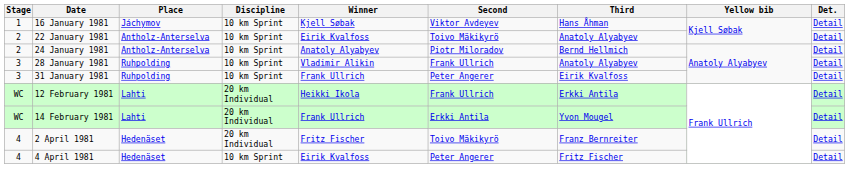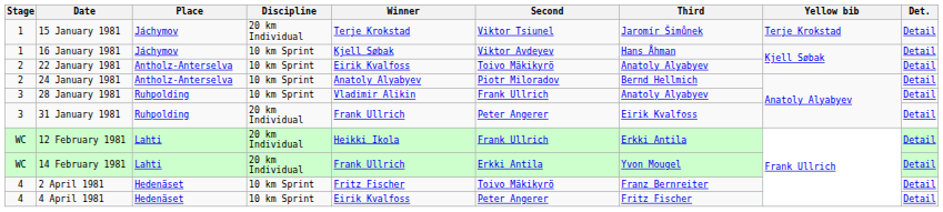 <table class="wikitable" style="font-size:95%;">
 <tr>
 <th width="10">Stage</th>
 <th width="125">Date</th>
 <th width="150">Place</th>
 <th width="110">Discipline</th>
 <th width="190">Winner</th>
 <th width="190">Second</th>
 <th width="190">Third</th>
 <th width="183">Yellow bib <br> </th>
 <th width="8">Det.</th>
+</tr>
+<tr>
+<td align=center>1</td>
+<td>15 January 1981</td>
+<td> <a href='#'>Jáchymov</a></td>
+<td>20 km Individual</td>
+<td> <a href='#'>Terje Krokstad</a></td>
+<td> <a href='#'>Viktor Tsiunel</a></td>
+<td> <a href='#'>Jaromír Šimůnek</a></td>
+<td> <a href='#'>Terje Krokstad</a></td>
+<td><a href='#'>Detail</a></td>
 </tr>
 <tr>
 <td align=center>1</td>
 <td>16 January 1981</td>
 <td> <a href='#'>Jáchymov</a></td>
 <td>10 km Sprint</td>
 <td> <a href='#'>Kjell Søbak</a></td>
 <td> <a href='#'>Viktor Avdeyev</a></td>
 <td> <a href='#'>Hans Åhman</a></td>
 <td rowspan="2"> <a href='#'>Kjell Søbak</a></td>
 <td><a href='#'>Detail</a></td>
 </tr>
 <tr>
 <td align=center>2</td>
 <td>22 January 1981</td>
 <td> <a href='#'>Antholz-Anterselva</a></td>
 <td>10 km Sprint</td>
 <td> <a href='#'>Eirik Kvalfoss</a></td>
 <td> <a href='#'>Toivo Mäkikyrö</a></td>
 <td> <a href='#'>Anatoly Alyabyev</a></td>
 <td><a href='#'>Detail</a></td>
 </tr>
 <tr>
 <td align=center>2</td>
 <td>24 January 1981</td>
 <td> <a href='#'>Antholz-Anterselva</a></td>
 <td>10 km Sprint</td>
 <td> <a href='#'>Anatoly Alyabyev</a></td>
 <td> <a href='#'>Piotr Miloradov</a></td>
 <td> <a href='#'>Bernd Hellmich</a></td>
 <td rowspan="3"> <a href='#'>Anatoly Alyabyev</a></td>
 <td><a href='#'>Detail</a></td>
 </tr>
 <tr>
 <td align=center>3</td>
 <td>28 January 1981</td>
 <td> <a href='#'>Ruhpolding</a></td>
 <td>10 km Sprint</td>
 <td> <a href='#'>Vladimir Alikin</a></td>
 <td> <a href='#'>Frank Ullrich</a></td>
 <td> <a href='#'>Anatoly Alyabyev</a></td>
 <td><a href='#'>Detail</a></td>
 </tr>
 <tr>
 <td align=center>3</td>
 <td>31 January 1981</td>
 <td> <a href='#'>Ruhpolding</a></td>
-<td>10 km Sprint</td>
+<td>20 km Individual</td>
 <td> <a href='#'>Frank Ullrich</a></td>
 <td> <a href='#'>Peter Angerer</a></td>
 <td> <a href='#'>Eirik Kvalfoss</a></td>
 <td><a href='#'>Detail</a></td>
 </tr>
 <tr style="background:#CCFFCC">
 <td align=center>WC</td>
 <td>12 February 1981</td>
 <td> <a href='#'>Lahti</a></td>
 <td>20 km Individual</td>
 <td> <a href='#'>Heikki Ikola</a></td>
 <td> <a href='#'>Frank Ullrich</a></td>
 <td> <a href='#'>Erkki Antila</a></td>
 <td rowspan="4" style="background:white"> <a href='#'>Frank Ullrich</a></td>
 <td><a href='#'>Detail</a></td>
 </tr>
 <tr style="background:#CCFFCC">
 <td align=center>WC</td>
 <td>14 February 1981</td>
 <td> <a href='#'>Lahti</a></td>
 <td>20 km Individual</td>
 <td> <a href='#'>Frank Ullrich</a></td>
 <td> <a href='#'>Erkki Antila</a></td>
 <td> <a href='#'>Yvon Mougel</a></td>
 <td><a href='#'>Detail</a></td>
 </tr>
 <tr>
 <td align=center>4</td>
 <td>2 April 1981</td>
 <td> <a href='#'>Hedenäset</a></td>
-<td>20 km Individual</td>
+<td>10 km Sprint</td>
 <td> <a href='#'>Fritz Fischer</a></td>
 <td> <a href='#'>Toivo Mäkikyrö</a></td>
 <td> <a href='#'>Franz Bernreiter</a></td>
 <td><a href='#'>Detail</a></td>
 </tr>
 <tr>
 <td align=center>4</td>
 <td>4 April 1981</td>
 <td> <a href='#'>Hedenäset</a></td>
 <td>10 km Sprint</td>
 <td> <a href='#'>Eirik Kvalfoss</a></td>
 <td> <a href='#'>Peter Angerer</a></td>
 <td> <a href='#'>Fritz Fischer</a></td>
 <td><a href='#'>Detail</a></td>
 </tr>
 </table>
